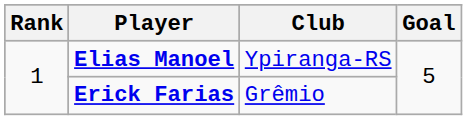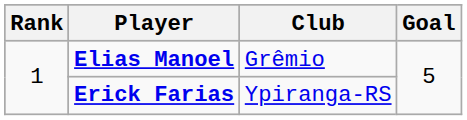 <table class="wikitable">
 <tr>
 <th>Rank</th>
 <th>Player</th>
 <th>Club</th>
 <th>Goal</th>
 </tr>
 <tr>
 <td align="center" rowspan=2>1</td>
 <td> <strong><a href='#'>Elias Manoel</a></strong></td>
-<td><a href='#'>Ypiranga-RS</a></td>
+<td><a href='#'>Grêmio</a></td>
 <td align="center" rowspan=2>5</td>
 </tr>
 <tr>
 <td> <strong><a href='#'>Erick Farias</a></strong></td>
-<td><a href='#'>Grêmio</a></td>
+<td><a href='#'>Ypiranga-RS</a></td>
 </tr>
 </table>
